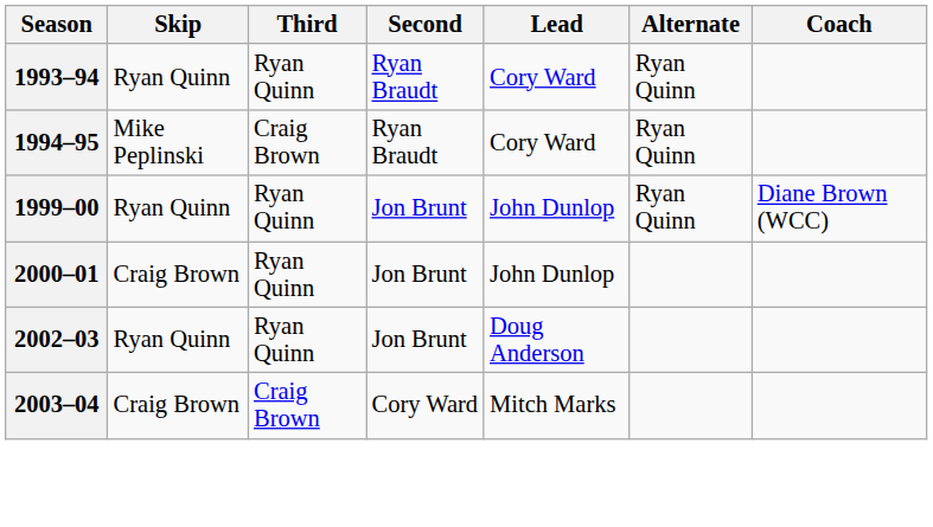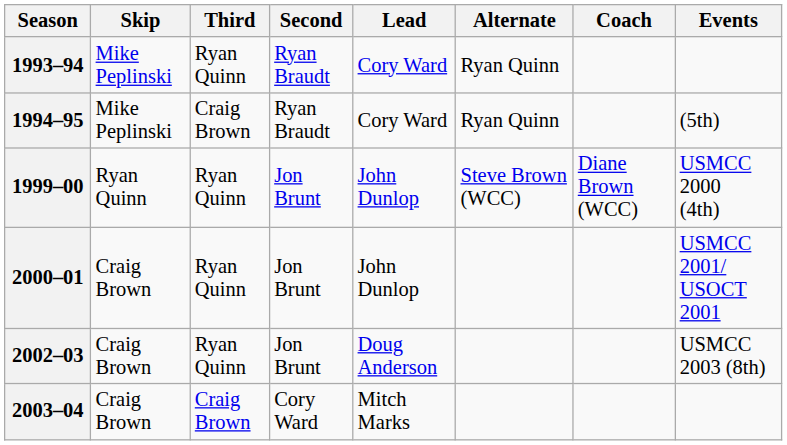 <table class="wikitable">
 <tr>
 <th scope="col" width=60>Season</th>
 <th scope="col">Skip</th>
 <th scope="col">Third</th>
 <th scope="col">Second</th>
 <th scope="col">Lead</th>
 <th scope="col">Alternate</th>
 <th scope="col">Coach</th>
+<th scope="col">Events</th>
 </tr>
 <tr>
 <th scope="row">1993–94</th>
-<td>Ryan Quinn</td>
+<td><a href='#'>Mike Peplinski</a></td>
 <td>Ryan Quinn</td>
 <td><a href='#'>Ryan Braudt</a></td>
 <td><a href='#'>Cory Ward</a></td>
 <td>Ryan Quinn</td>
 <td></td>
+<td> </td>
 </tr>
 <tr>
 <th scope="row">1994–95</th>
 <td>Mike Peplinski</td>
 <td>Craig Brown</td>
 <td>Ryan Braudt</td>
 <td>Cory Ward</td>
 <td>Ryan Quinn</td>
 <td></td>
+<td> (5th)</td>
 </tr>
 <tr>
 <th scope="row">1999–00</th>
 <td>Ryan Quinn</td>
 <td>Ryan Quinn</td>
 <td><a href='#'>Jon Brunt</a></td>
 <td><a href='#'>John Dunlop</a></td>
-<td>Ryan Quinn</td>
+<td><a href='#'>Steve Brown</a> (WCC)</td>
 <td><a href='#'>Diane Brown</a> (WCC)</td>
+<td><a href='#'>USMCC</a> 2000 <br> (4th)</td>
 </tr>
 <tr>
 <th scope="row">2000–01</th>
 <td>Craig Brown</td>
 <td>Ryan Quinn</td>
 <td>Jon Brunt</td>
 <td>John Dunlop</td>
 <td></td>
 <td></td>
+<td><a href='#'>USMCC 2001/<br>USOCT 2001</a> </td>
 </tr>
 <tr>
 <th scope="row">2002–03</th>
-<td>Ryan Quinn</td>
+<td>Craig Brown</td>
 <td>Ryan Quinn</td>
 <td>Jon Brunt</td>
 <td><a href='#'>Doug Anderson</a></td>
 <td></td>
 <td></td>
+<td>USMCC 2003 (8th)</td>
 </tr>
 <tr>
 <th scope="row">2003–04</th>
 <td>Craig Brown</td>
 <td><a href='#'>Craig Brown</a></td>
 <td>Cory Ward</td>
 <td>Mitch Marks</td>
 <td></td>
 <td></td>
+<td></td>
 </tr>
 </table>
